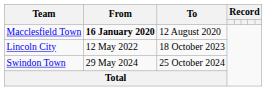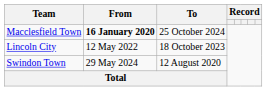 <table class=wikitable style="text-align: center">
 <tr>
 <th rowspan="2">Team</th>
 <th rowspan="2">From</th>
 <th rowspan="2">To</th>
 <th colspan="5">Record</th>
 </tr>
 <tr>
 <th></th>
 <th></th>
 <th></th>
 <th></th>
 <th></th>
 </tr>
 <tr>
 <td align=left><a href='#'>Macclesfield Town</a></td>
 <td align=left><strong>16 January 2020</strong></td>
-<td align=left>12 August 2020<br></td>
+<td align=left>25 October 2024<br></td>
 </tr>
 <tr>
 <td align=left><a href='#'>Lincoln City</a></td>
 <td align=left>12 May 2022</td>
 <td align=left>18 October 2023<br></td>
 </tr>
 <tr>
 <td align=left><a href='#'>Swindon Town</a></td>
 <td align=left>29 May 2024</td>
-<td align=left>25 October 2024<br></td>
+<td align=left>12 August 2020<br></td>
 </tr>
 <tr>
 <th colspan="3">Total<br></th>
 </tr>
 </table>
